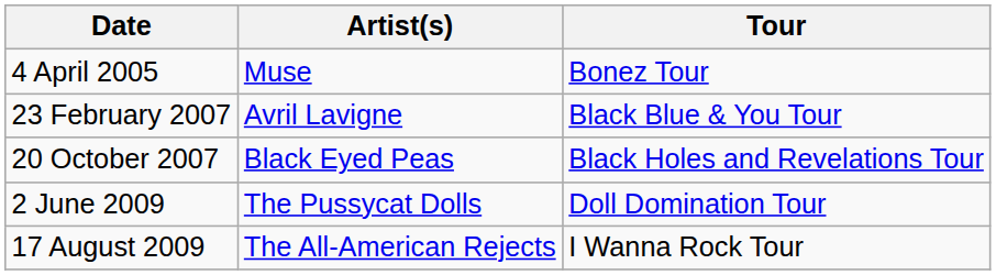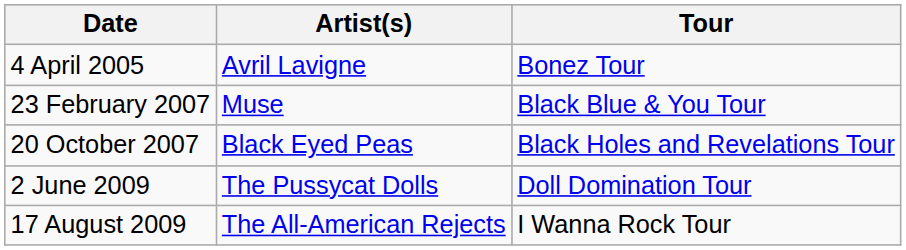 <table class="wikitable">
 <tr>
 <th>Date</th>
 <th>Artist(s)</th>
 <th>Tour</th>
 </tr>
 <tr>
 <td>4 April 2005</td>
-<td><a href='#'>Muse</a></td>
+<td><a href='#'>Avril Lavigne</a></td>
 <td><a href='#'>Bonez Tour</a></td>
 </tr>
 <tr>
 <td>23 February 2007</td>
-<td><a href='#'>Avril Lavigne</a></td>
+<td><a href='#'>Muse</a></td>
 <td><a href='#'>Black Blue & You Tour</a></td>
 </tr>
 <tr>
 <td>20 October 2007</td>
 <td><a href='#'>Black Eyed Peas</a></td>
 <td><a href='#'>Black Holes and Revelations Tour</a></td>
 </tr>
 <tr>
 <td>2 June 2009</td>
 <td><a href='#'>The Pussycat Dolls</a></td>
 <td><a href='#'>Doll Domination Tour</a></td>
 </tr>
 <tr>
 <td>17 August 2009</td>
 <td><a href='#'>The All-American Rejects</a></td>
 <td>I Wanna Rock Tour</td>
 </tr>
 </table>
